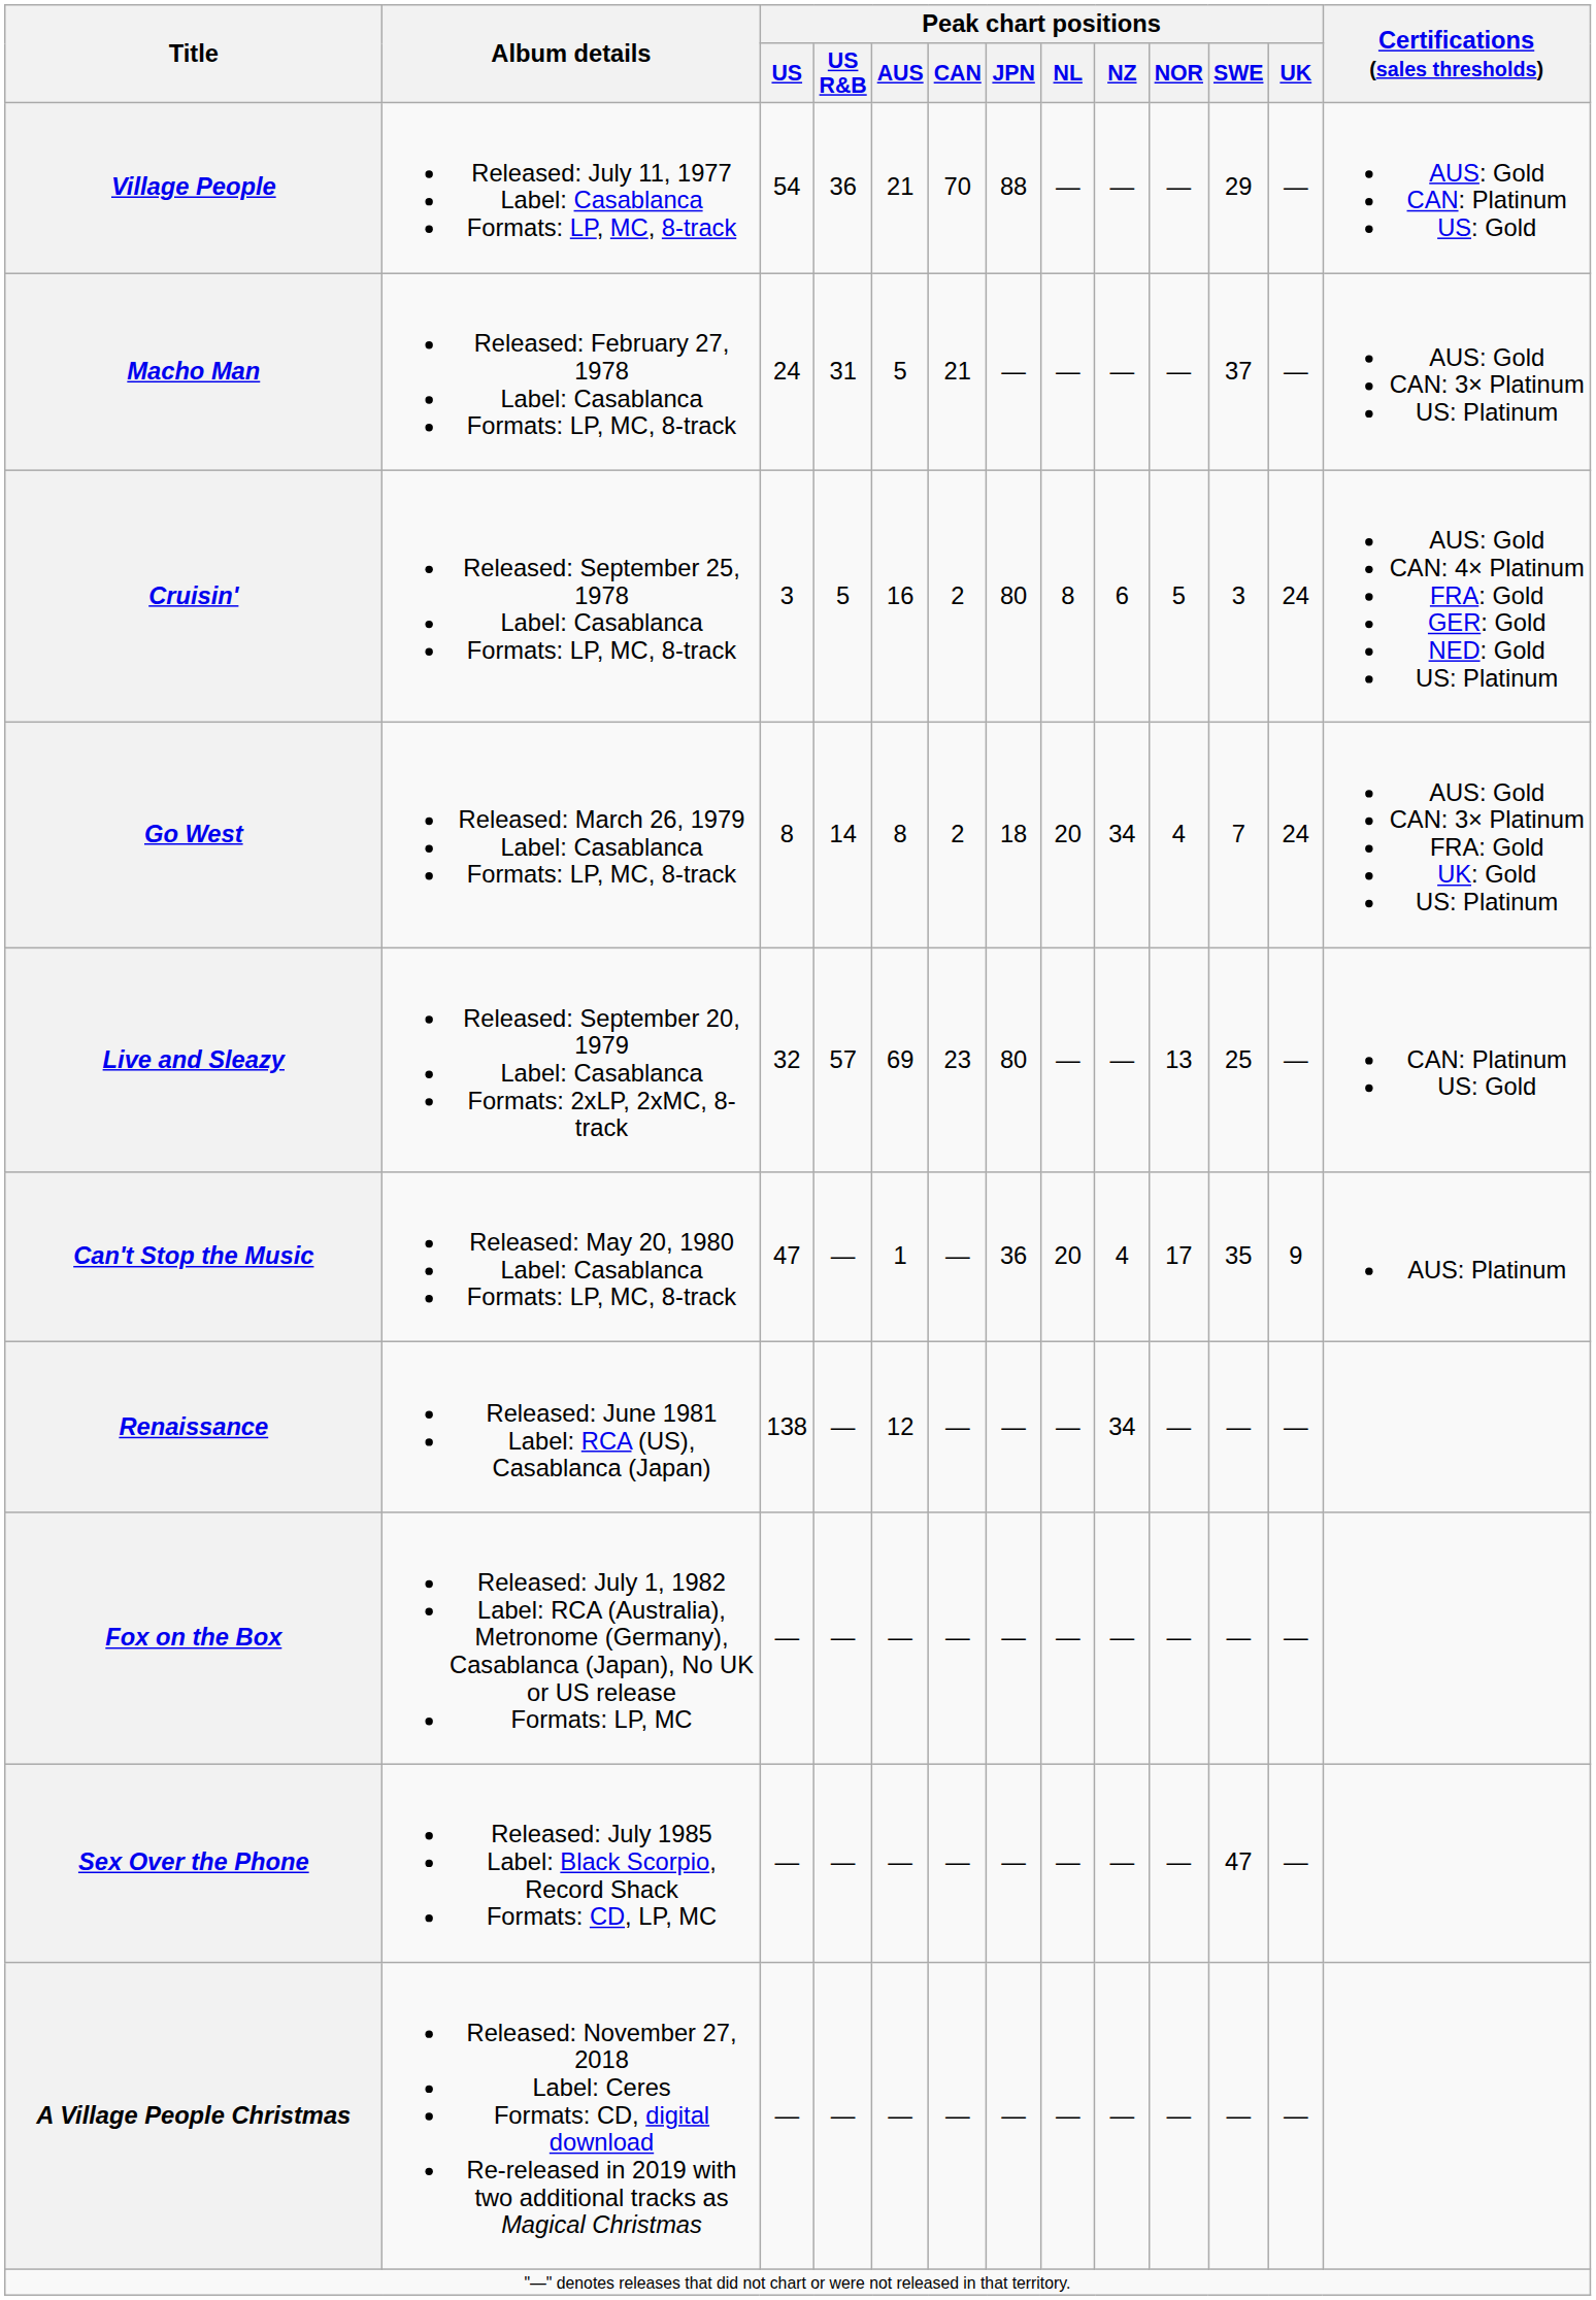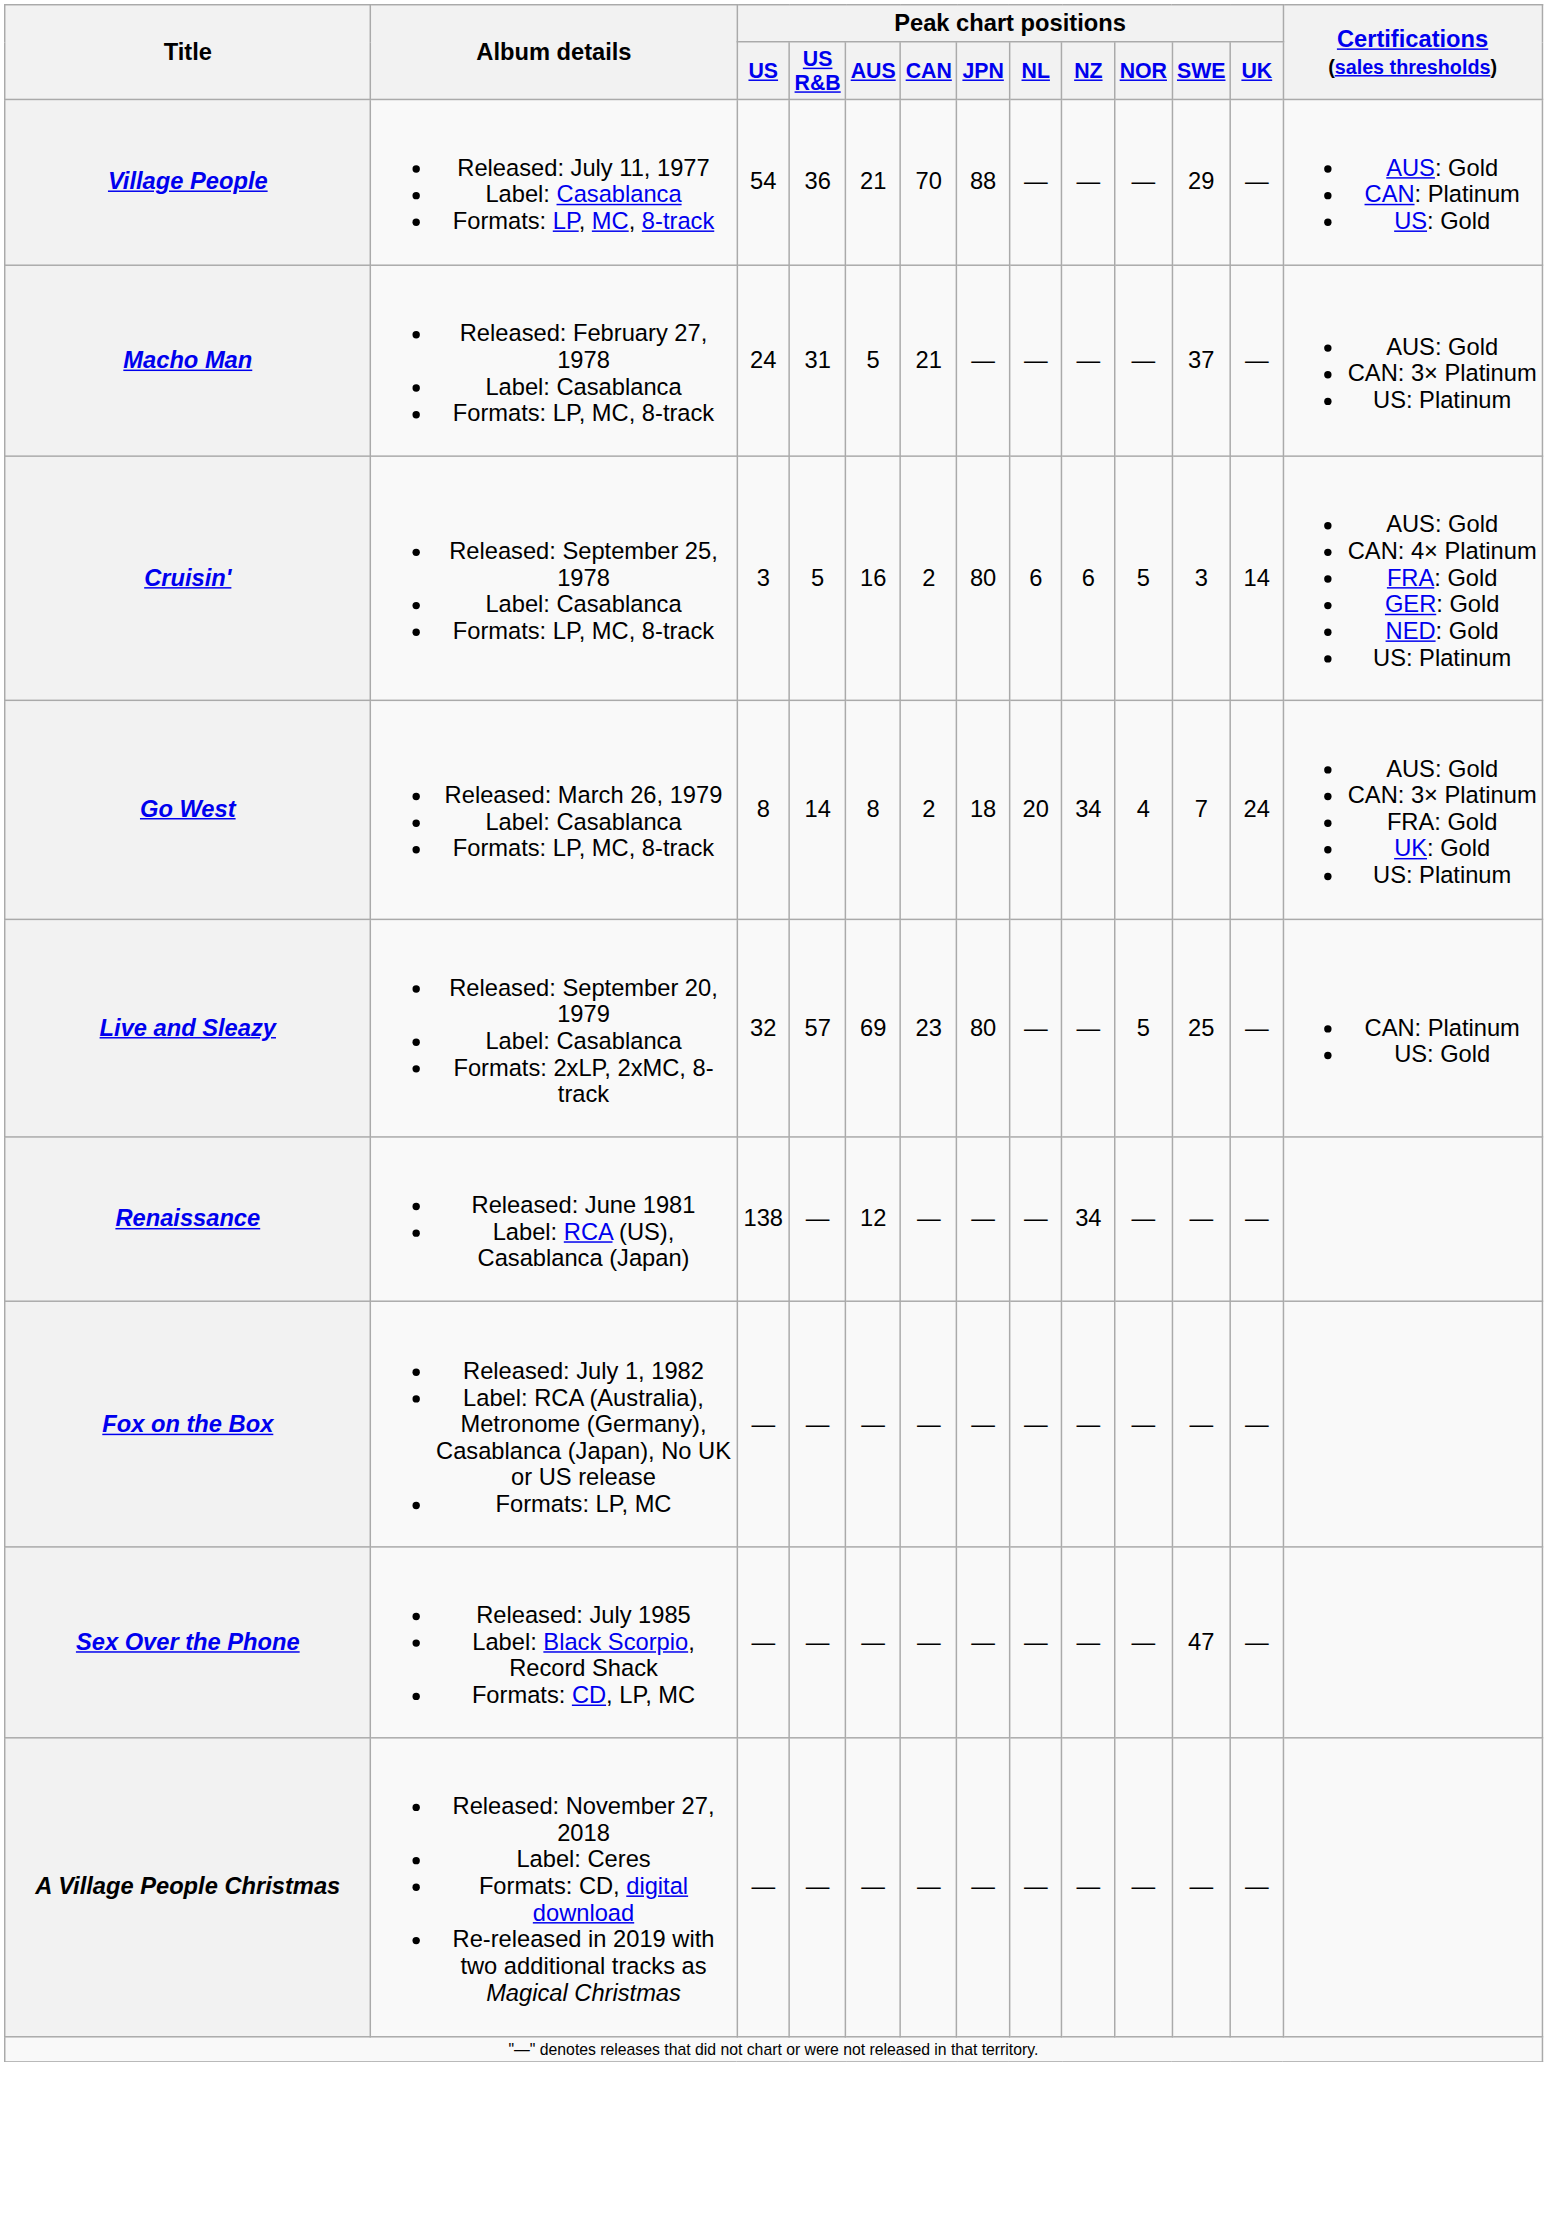 <table class="wikitable plainrowheaders" style="text-align:center;">
 <tr>
 <th scope="col" rowspan="2" style="width:15em;">Title</th>
 <th scope="col" rowspan="2" style="width:15em;">Album details</th>
 <th colspan="10">Peak chart positions</th>
 <th rowspan="2"><a href='#'>Certifications</a><br><small>(<a href='#'>sales thresholds</a>)</small></th>
 </tr>
 <tr>
 <th scope="col" style="width:2em;font-size:90%;"><a href='#'>US</a><br></th>
 <th scope="col" style="width:2em;font-size:90%;"><a href='#'>US R&B</a><br></th>
 <th scope="col" style="width:2em;font-size:90%;"><a href='#'>AUS</a><br></th>
 <th scope="col" style="width:2em;font-size:90%;"><a href='#'>CAN</a><br></th>
 <th scope="col" style="width:2em;font-size:90%;"><a href='#'>JPN</a><br></th>
 <th scope="col" style="width:2em;font-size:90%;"><a href='#'>NL</a><br></th>
 <th scope="col" style="width:2em;font-size:90%;"><a href='#'>NZ</a><br></th>
 <th scope="col" style="width:2em;font-size:90%;"><a href='#'>NOR</a><br></th>
 <th scope="col" style="width:2em;font-size:90%;"><a href='#'>SWE</a><br></th>
 <th scope="col" style="width:2em;font-size:90%;"><a href='#'>UK</a><br></th>
 </tr>
 <tr>
 <th scope="row"><em><a href='#'>Village People</a></em></th>
 <td><br><ul><li>Released: July 11, 1977</li><li>Label: <a href='#'>Casablanca</a></li><li>Formats: <a href='#'>LP</a>, <a href='#'>MC</a>, <a href='#'>8-track</a></li></ul></td>
 <td>54</td>
 <td>36</td>
 <td>21</td>
 <td>70</td>
 <td>88</td>
 <td>—</td>
 <td>—</td>
 <td>—</td>
 <td>29</td>
 <td>—</td>
 <td><br><ul><li><a href='#'>AUS</a>: Gold</li><li><a href='#'>CAN</a>: Platinum</li><li><a href='#'>US</a>: Gold</li></ul></td>
 </tr>
 <tr>
 <th scope="row"><em><a href='#'>Macho Man</a></em></th>
 <td><br><ul><li>Released: February 27, 1978</li><li>Label: Casablanca</li><li>Formats: LP, MC, 8-track</li></ul></td>
 <td>24</td>
 <td>31</td>
 <td>5</td>
 <td>21</td>
 <td>—</td>
 <td>—</td>
 <td>—</td>
 <td>—</td>
 <td>37</td>
 <td>—</td>
 <td><br><ul><li>AUS: Gold</li><li>CAN: 3× Platinum</li><li>US: Platinum</li></ul></td>
 </tr>
 <tr>
 <th scope="row"><em><a href='#'>Cruisin'</a></em></th>
 <td><br><ul><li>Released: September 25, 1978</li><li>Label: Casablanca</li><li>Formats: LP, MC, 8-track</li></ul></td>
 <td>3</td>
 <td>5</td>
 <td>16</td>
 <td>2</td>
 <td>80</td>
-<td>8</td>
+<td>6</td>
 <td>6</td>
 <td>5</td>
 <td>3</td>
-<td>24</td>
+<td>14</td>
 <td><br><ul><li>AUS: Gold</li><li>CAN: 4× Platinum</li><li><a href='#'>FRA</a>: Gold</li><li><a href='#'>GER</a>: Gold</li><li><a href='#'>NED</a>: Gold</li><li>US: Platinum</li></ul></td>
 </tr>
 <tr>
 <th scope="row"><em><a href='#'>Go West</a></em></th>
 <td><br><ul><li>Released: March 26, 1979</li><li>Label: Casablanca</li><li>Formats: LP, MC, 8-track</li></ul></td>
 <td>8</td>
 <td>14</td>
 <td>8</td>
 <td>2</td>
 <td>18</td>
 <td>20</td>
 <td>34</td>
 <td>4</td>
 <td>7</td>
 <td>24</td>
 <td><br><ul><li>AUS: Gold</li><li>CAN: 3× Platinum</li><li>FRA: Gold</li><li><a href='#'>UK</a>: Gold</li><li>US: Platinum</li></ul></td>
 </tr>
 <tr>
 <th scope="row"><em><a href='#'>Live and Sleazy</a></em></th>
 <td><br><ul><li>Released: September 20, 1979</li><li>Label: Casablanca</li><li>Formats: 2xLP, 2xMC, 8-track</li></ul></td>
 <td>32</td>
 <td>57</td>
 <td>69</td>
 <td>23</td>
 <td>80</td>
 <td>—</td>
 <td>—</td>
-<td>13</td>
+<td>5</td>
 <td>25</td>
 <td>—</td>
 <td><br><ul><li>CAN: Platinum</li><li>US: Gold</li></ul></td>
-</tr>
-<tr>
-<th scope="row"><em><a href='#'>Can't Stop the Music</a></em></th>
-<td><br><ul><li>Released: May 20, 1980</li><li>Label: Casablanca</li><li>Formats: LP, MC, 8-track</li></ul></td>
-<td>47</td>
-<td>—</td>
-<td>1</td>
-<td>—</td>
-<td>36</td>
-<td>20</td>
-<td>4</td>
-<td>17</td>
-<td>35</td>
-<td>9</td>
-<td><br><ul><li>AUS: Platinum</li></ul></td>
 </tr>
 <tr>
 <th scope="row"><em><a href='#'>Renaissance</a></em></th>
 <td><br><ul><li>Released: June 1981</li><li>Label: <a href='#'>RCA</a> (US), Casablanca (Japan)</li></ul></td>
 <td>138</td>
 <td>—</td>
 <td>12</td>
 <td>—</td>
 <td>—</td>
 <td>—</td>
 <td>34</td>
 <td>—</td>
 <td>—</td>
 <td>—</td>
 <td></td>
 </tr>
 <tr>
 <th scope="row"><em><a href='#'>Fox on the Box</a></em></th>
 <td><br><ul><li>Released: July 1, 1982</li><li>Label: RCA (Australia), Metronome (Germany), Casablanca (Japan), No UK or US release</li><li>Formats: LP, MC</li></ul></td>
 <td>—</td>
 <td>—</td>
 <td>—</td>
 <td>—</td>
 <td>—</td>
 <td>—</td>
 <td>—</td>
 <td>—</td>
 <td>—</td>
 <td>—</td>
 <td></td>
 </tr>
 <tr>
 <th scope="row"><em><a href='#'>Sex Over the Phone</a></em></th>
 <td><br><ul><li>Released: July 1985</li><li>Label: <a href='#'>Black Scorpio</a>, Record Shack</li><li>Formats: <a href='#'>CD</a>, LP, MC</li></ul></td>
 <td>—</td>
 <td>—</td>
 <td>—</td>
 <td>—</td>
 <td>—</td>
 <td>—</td>
 <td>—</td>
 <td>—</td>
 <td>47</td>
 <td>—</td>
 <td></td>
 </tr>
 <tr>
 <th scope="row"><em>A Village People Christmas</em></th>
 <td><br><ul><li>Released: November 27, 2018</li><li>Label: Ceres</li><li>Formats: CD, <a href='#'>digital download</a></li><li>Re-released in 2019 with two additional tracks as <em>Magical Christmas</em></li></ul></td>
 <td>—</td>
 <td>—</td>
 <td>—</td>
 <td>—</td>
 <td>—</td>
 <td>—</td>
 <td>—</td>
 <td>—</td>
 <td>—</td>
 <td>—</td>
 <td></td>
 </tr>
 <tr>
 <td colspan="13" style="font-size:8pt">"—" denotes releases that did not chart or were not released in that territory.</td>
 </tr>
 </table>
